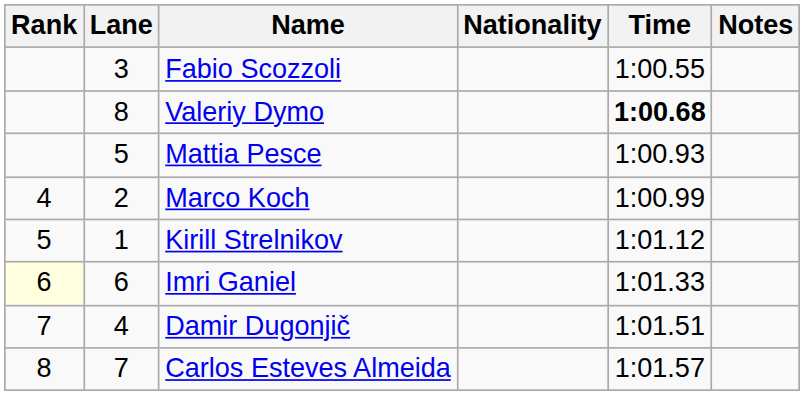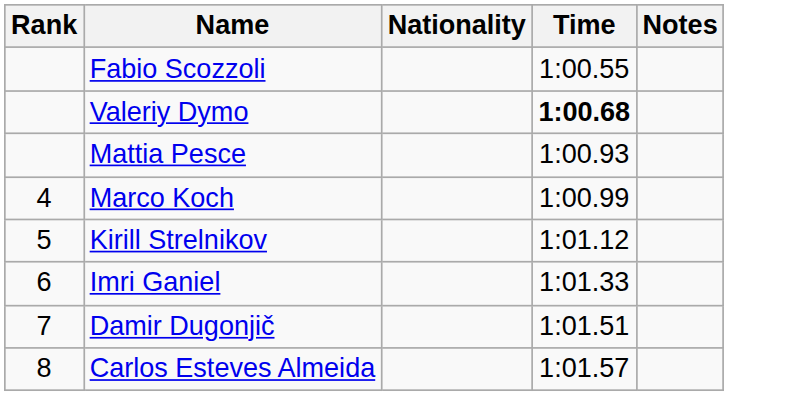 <table class="wikitable sortable" style="text-align:center">
 <tr>
 <th>Rank</th>
-<th>Lane</th>
 <th>Name</th>
 <th>Nationality</th>
 <th>Time</th>
 <th>Notes</th>
 </tr>
 <tr>
 <td></td>
-<td>3</td>
 <td align=left><a href='#'>Fabio Scozzoli</a></td>
 <td align=left></td>
 <td>1:00.55</td>
 <td></td>
 </tr>
 <tr>
 <td></td>
-<td>8</td>
 <td align=left><a href='#'>Valeriy Dymo</a></td>
 <td align=left></td>
 <td><strong>1:00.68</strong></td>
 <td></td>
 </tr>
 <tr>
 <td></td>
-<td>5</td>
 <td align=left><a href='#'>Mattia Pesce</a></td>
 <td align=left></td>
 <td>1:00.93</td>
 <td></td>
 </tr>
 <tr>
 <td>4</td>
-<td>2</td>
 <td align=left><a href='#'>Marco Koch</a></td>
 <td align=left></td>
 <td>1:00.99</td>
 <td></td>
 </tr>
 <tr>
 <td>5</td>
-<td>1</td>
 <td align=left><a href='#'>Kirill Strelnikov</a></td>
 <td align=left></td>
 <td>1:01.12</td>
 <td></td>
 </tr>
 <tr>
-<td style="background: lightyellow;">6</td>
 <td>6</td>
 <td align=left><a href='#'>Imri Ganiel</a></td>
 <td align=left></td>
 <td>1:01.33</td>
 <td></td>
 </tr>
 <tr>
 <td>7</td>
-<td>4</td>
 <td align=left><a href='#'>Damir Dugonjič</a></td>
 <td align=left></td>
 <td>1:01.51</td>
 <td></td>
 </tr>
 <tr>
 <td>8</td>
-<td>7</td>
 <td align=left><a href='#'>Carlos Esteves Almeida</a></td>
 <td align=left></td>
 <td>1:01.57</td>
 <td></td>
 </tr>
 </table>
